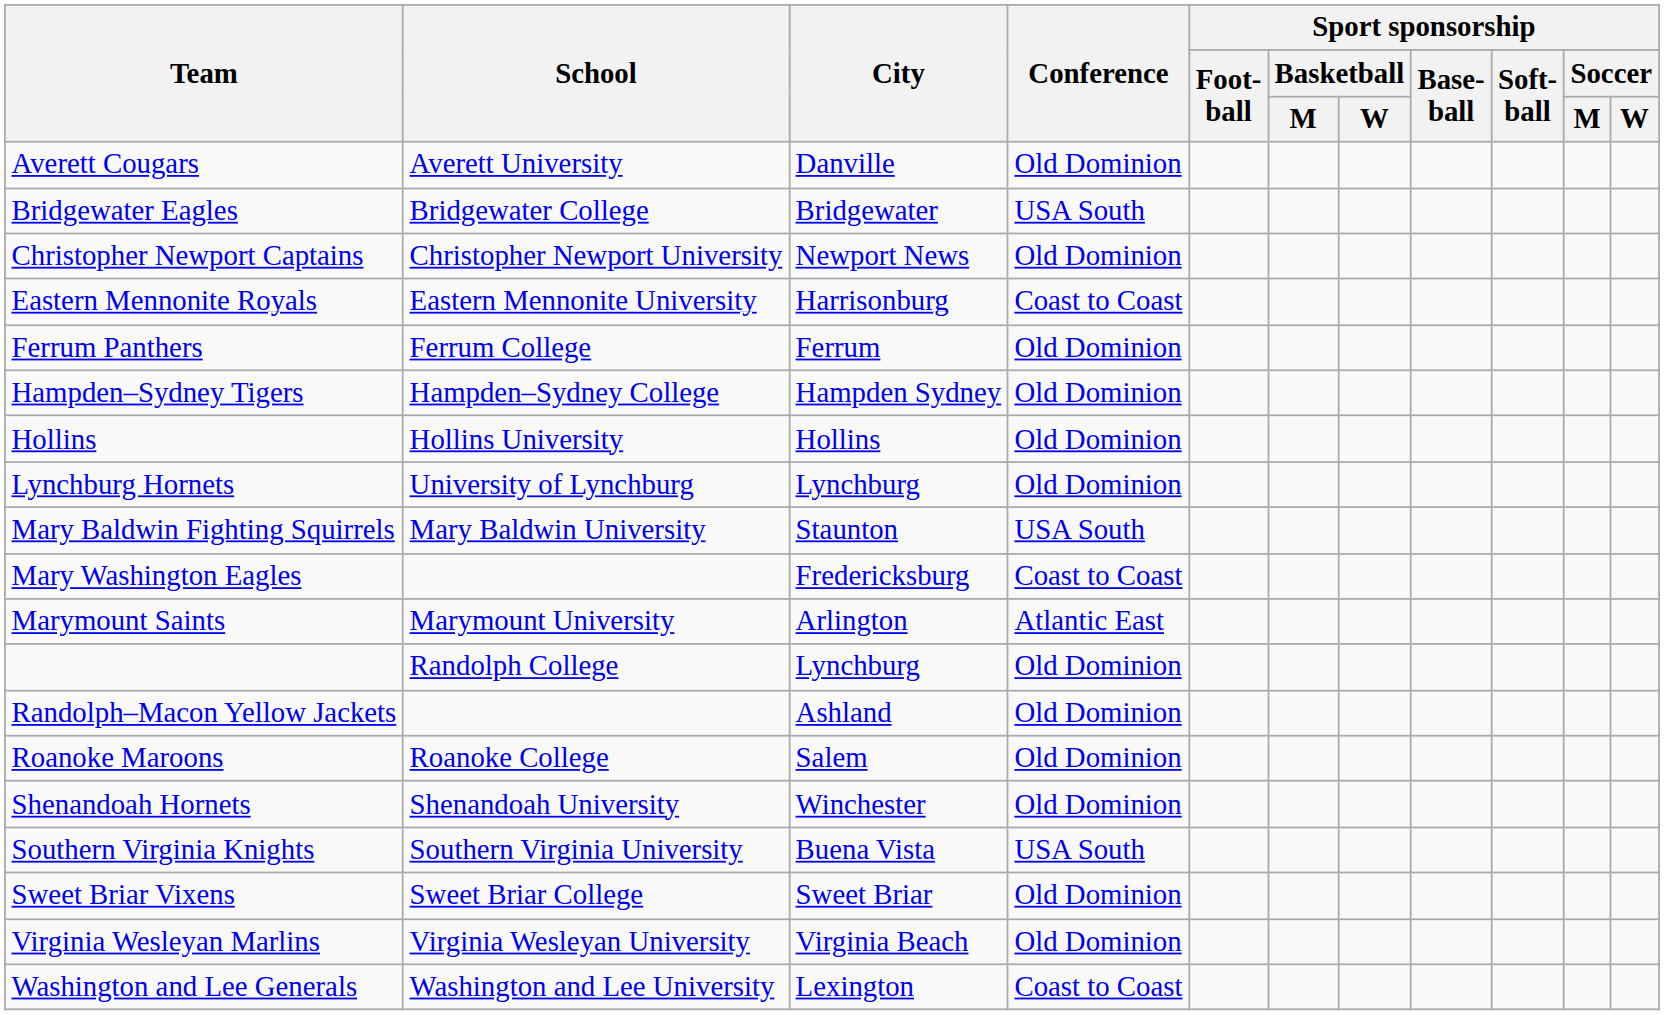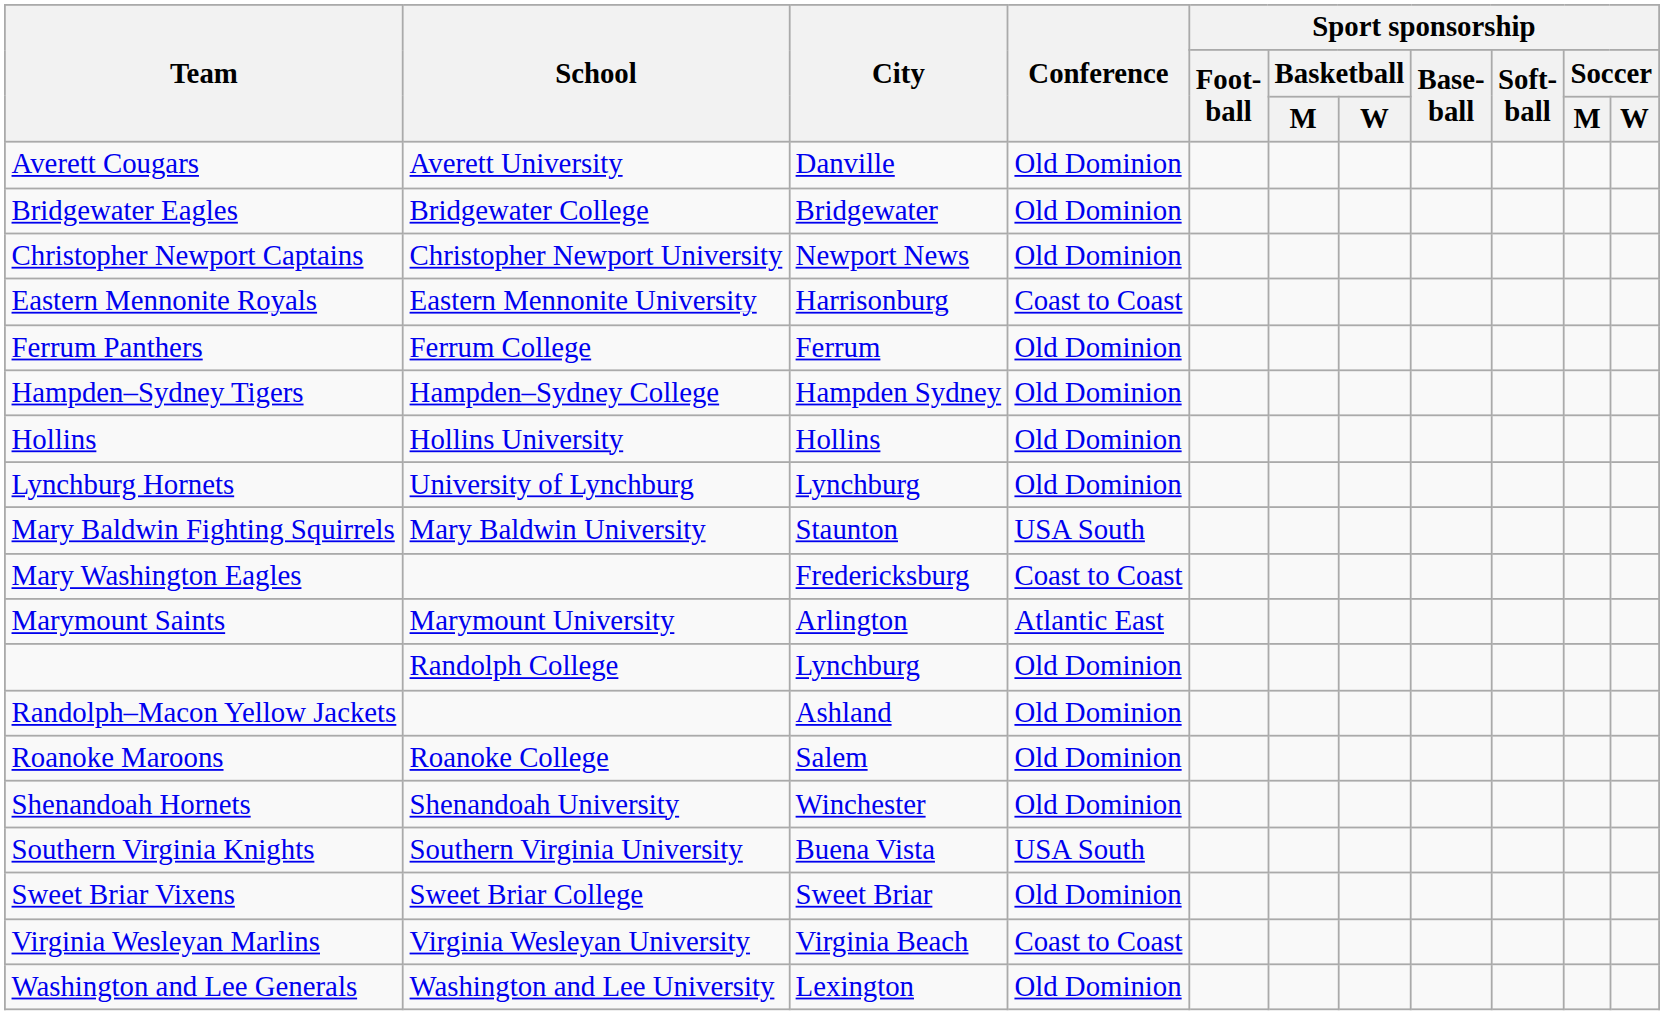 <table class="sortable wikitable">
 <tr>
 <th rowspan=3>Team</th>
 <th rowspan=3>School</th>
 <th rowspan=3>City</th>
 <th rowspan=3>Conference</th>
 <th colspan=7>Sport sponsorship</th>
 </tr>
 <tr>
 <th rowspan=2>Foot-<br>ball</th>
 <th colspan=2>Basketball</th>
 <th rowspan=2>Base-<br>ball</th>
 <th rowspan=2>Soft-<br>ball</th>
 <th colspan=2>Soccer</th>
 </tr>
 <tr>
 <th>M</th>
 <th>W</th>
 <th>M</th>
 <th>W</th>
 </tr>
 <tr>
 <td><a href='#'>Averett Cougars</a></td>
 <td><a href='#'>Averett University</a></td>
 <td><a href='#'>Danville</a></td>
 <td><a href='#'>Old Dominion</a></td>
 <td></td>
 <td></td>
 <td></td>
 <td></td>
 <td></td>
 <td></td>
 <td></td>
 </tr>
 <tr>
 <td><a href='#'>Bridgewater Eagles</a></td>
 <td><a href='#'>Bridgewater College</a></td>
 <td><a href='#'>Bridgewater</a></td>
-<td><a href='#'>USA South</a></td>
+<td><a href='#'>Old Dominion</a></td>
 <td></td>
 <td></td>
 <td></td>
 <td></td>
 <td></td>
 <td></td>
 <td></td>
 </tr>
 <tr>
 <td><a href='#'>Christopher Newport Captains</a></td>
 <td><a href='#'>Christopher Newport University</a></td>
 <td><a href='#'>Newport News</a></td>
 <td><a href='#'>Old Dominion</a></td>
 <td> </td>
 <td></td>
 <td></td>
 <td></td>
 <td></td>
 <td></td>
 <td></td>
 </tr>
 <tr>
 <td><a href='#'>Eastern Mennonite Royals</a></td>
 <td><a href='#'>Eastern Mennonite University</a></td>
 <td><a href='#'>Harrisonburg</a></td>
 <td><a href='#'>Coast to Coast</a></td>
 <td></td>
 <td></td>
 <td></td>
 <td></td>
 <td></td>
 <td></td>
 <td></td>
 </tr>
 <tr>
 <td><a href='#'>Ferrum Panthers</a></td>
 <td><a href='#'>Ferrum College</a></td>
 <td><a href='#'>Ferrum</a></td>
 <td><a href='#'>Old Dominion</a></td>
 <td></td>
 <td></td>
 <td></td>
 <td></td>
 <td></td>
 <td></td>
 <td></td>
 </tr>
 <tr>
 <td><a href='#'>Hampden–Sydney Tigers</a></td>
 <td><a href='#'>Hampden–Sydney College</a></td>
 <td><a href='#'>Hampden Sydney</a></td>
 <td><a href='#'>Old Dominion</a></td>
 <td></td>
 <td></td>
 <td></td>
 <td></td>
 <td></td>
 <td></td>
 <td></td>
 </tr>
 <tr>
 <td><a href='#'>Hollins</a></td>
 <td><a href='#'>Hollins University</a></td>
 <td><a href='#'>Hollins</a></td>
 <td><a href='#'>Old Dominion</a></td>
 <td></td>
 <td></td>
 <td></td>
 <td></td>
 <td></td>
 <td></td>
 <td></td>
 </tr>
 <tr>
 <td><a href='#'>Lynchburg Hornets</a></td>
 <td><a href='#'>University of Lynchburg</a></td>
 <td><a href='#'>Lynchburg</a></td>
 <td><a href='#'>Old Dominion</a></td>
 <td></td>
 <td></td>
 <td></td>
 <td></td>
 <td></td>
 <td></td>
 <td></td>
 </tr>
 <tr>
 <td><a href='#'>Mary Baldwin Fighting Squirrels</a></td>
 <td><a href='#'>Mary Baldwin University</a></td>
 <td><a href='#'>Staunton</a></td>
 <td><a href='#'>USA South</a></td>
 <td></td>
 <td></td>
 <td></td>
 <td></td>
 <td></td>
 <td></td>
 <td></td>
 </tr>
 <tr>
 <td><a href='#'>Mary Washington Eagles</a></td>
 <td></td>
 <td><a href='#'>Fredericksburg</a></td>
 <td><a href='#'>Coast to Coast</a></td>
 <td></td>
 <td></td>
 <td></td>
 <td></td>
 <td></td>
 <td></td>
 <td></td>
 </tr>
 <tr>
 <td><a href='#'>Marymount Saints</a></td>
 <td><a href='#'>Marymount University</a></td>
 <td><a href='#'>Arlington</a></td>
 <td><a href='#'>Atlantic East</a></td>
 <td> </td>
 <td></td>
 <td></td>
 <td></td>
 <td></td>
 <td></td>
 <td></td>
 </tr>
 <tr>
 <td></td>
 <td><a href='#'>Randolph College</a></td>
 <td><a href='#'>Lynchburg</a></td>
 <td><a href='#'>Old Dominion</a></td>
 <td></td>
 <td></td>
 <td></td>
 <td></td>
 <td></td>
 <td></td>
 <td></td>
 </tr>
 <tr>
 <td><a href='#'>Randolph–Macon Yellow Jackets</a></td>
 <td></td>
 <td><a href='#'>Ashland</a></td>
 <td><a href='#'>Old Dominion</a></td>
 <td></td>
 <td></td>
 <td></td>
 <td></td>
 <td></td>
 <td></td>
 <td></td>
 </tr>
 <tr>
 <td><a href='#'>Roanoke Maroons</a></td>
 <td><a href='#'>Roanoke College</a></td>
 <td><a href='#'>Salem</a></td>
 <td><a href='#'>Old Dominion</a></td>
 <td></td>
 <td></td>
 <td></td>
 <td></td>
 <td></td>
 <td></td>
 <td></td>
 </tr>
 <tr>
 <td><a href='#'>Shenandoah Hornets</a></td>
 <td><a href='#'>Shenandoah University</a></td>
 <td><a href='#'>Winchester</a></td>
 <td><a href='#'>Old Dominion</a></td>
 <td></td>
 <td></td>
 <td></td>
 <td></td>
 <td></td>
 <td></td>
 <td></td>
 </tr>
 <tr>
 <td><a href='#'>Southern Virginia Knights</a></td>
 <td><a href='#'>Southern Virginia University</a></td>
 <td><a href='#'>Buena Vista</a></td>
 <td><a href='#'>USA South</a></td>
 <td> </td>
 <td></td>
 <td></td>
 <td></td>
 <td></td>
 <td></td>
 <td></td>
 </tr>
 <tr>
 <td><a href='#'>Sweet Briar Vixens</a></td>
 <td><a href='#'>Sweet Briar College</a></td>
 <td><a href='#'>Sweet Briar</a></td>
 <td><a href='#'>Old Dominion</a></td>
 <td></td>
 <td></td>
 <td></td>
 <td></td>
 <td></td>
 <td></td>
 <td></td>
 </tr>
 <tr>
 <td><a href='#'>Virginia Wesleyan Marlins</a></td>
 <td><a href='#'>Virginia Wesleyan University</a></td>
 <td><a href='#'>Virginia Beach</a></td>
-<td><a href='#'>Old Dominion</a></td>
+<td><a href='#'>Coast to Coast</a></td>
 <td></td>
 <td></td>
 <td></td>
 <td></td>
 <td></td>
 <td></td>
 <td></td>
 </tr>
 <tr>
 <td><a href='#'>Washington and Lee Generals</a></td>
 <td><a href='#'>Washington and Lee University</a></td>
 <td><a href='#'>Lexington</a></td>
-<td><a href='#'>Coast to Coast</a></td>
+<td><a href='#'>Old Dominion</a></td>
 <td></td>
 <td></td>
 <td></td>
 <td></td>
 <td></td>
 <td></td>
 <td></td>
 </tr>
 </table>
